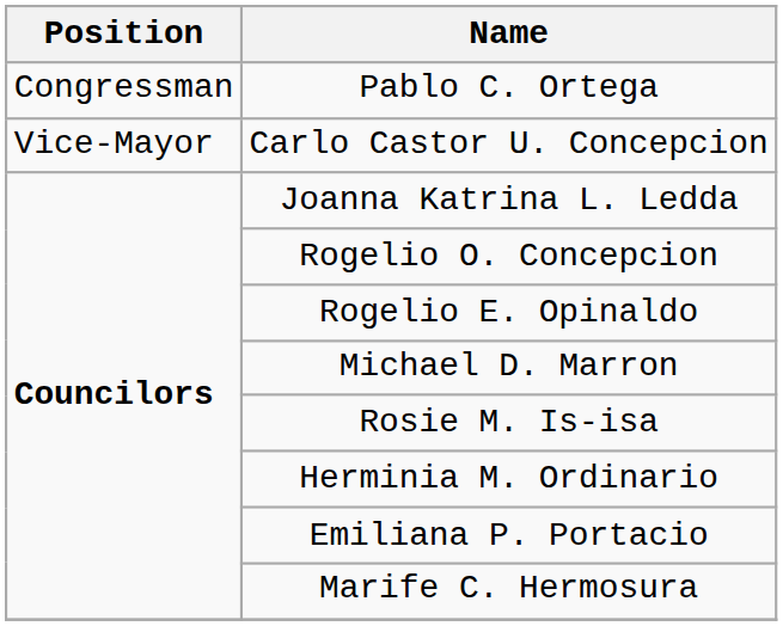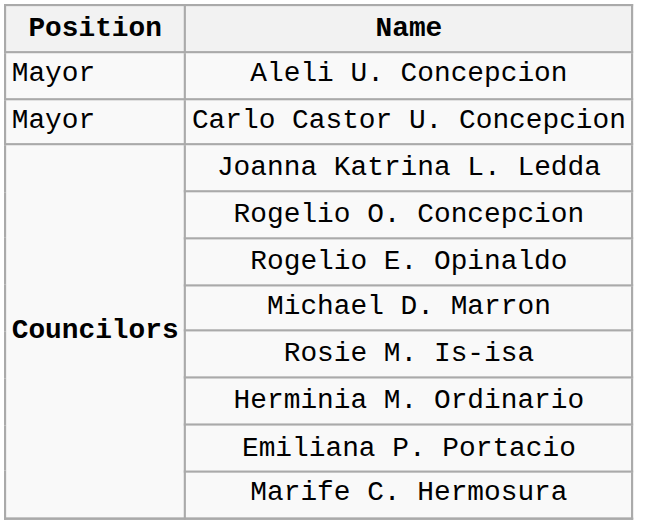 <table class="wikitable" style="line-height:1.20em; font-size:100%;">
 <tr>
 <th>Position</th>
 <th>Name</th>
 </tr>
 <tr>
-<td>Congressman</td>
-<td style="text-align:center;">Pablo C. Ortega</td>
+<td>Mayor</td>
+<td style="text-align:center;">Aleli U. Concepcion</td>
 </tr>
 <tr>
-<td>Vice-Mayor</td>
+<td>Mayor</td>
 <td style="text-align:center;">Carlo Castor U. Concepcion</td>
 </tr>
 <tr>
 <td rowspan=8><strong>Councilors</strong></td>
 <td style="text-align:center;">Joanna Katrina L. Ledda</td>
 </tr>
 <tr>
 <td style="text-align:center;">Rogelio O. Concepcion</td>
 </tr>
 <tr>
 <td style="text-align:center;">Rogelio E. Opinaldo</td>
 </tr>
 <tr>
 <td style="text-align:center;">Michael D. Marron</td>
 </tr>
 <tr>
 <td style="text-align:center;">Rosie M. Is-isa</td>
 </tr>
 <tr>
 <td style="text-align:center;">Herminia M. Ordinario</td>
 </tr>
 <tr>
 <td style="text-align:center;">Emiliana P. Portacio</td>
 </tr>
 <tr>
 <td style="text-align:center;">Marife C. Hermosura</td>
 </tr>
 <tr>
 </tr>
 </table>
